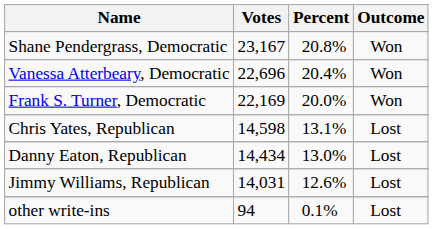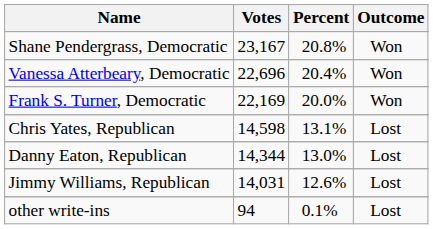 <table class="wikitable">
 <tr>
 <th>Name</th>
 <th>Votes</th>
 <th>Percent</th>
 <th>Outcome</th>
 </tr>
 <tr>
 </tr>
 <tr>
 <td>Shane Pendergrass, Democratic</td>
 <td>23,167</td>
 <td>  20.8%</td>
 <td>   Won</td>
 </tr>
 <tr>
 </tr>
 <tr>
 <td><a href='#'>Vanessa Atterbeary</a>, Democratic</td>
 <td>22,696</td>
 <td>  20.4%</td>
 <td>   Won</td>
 </tr>
 <tr>
 </tr>
 <tr>
 <td><a href='#'>Frank S. Turner</a>, Democratic</td>
 <td>22,169</td>
 <td>  20.0%</td>
 <td>   Won</td>
 </tr>
 <tr>
 </tr>
 <tr>
 <td>Chris Yates, Republican</td>
 <td>14,598</td>
 <td>  13.1%</td>
 <td>   Lost</td>
 </tr>
 <tr>
 </tr>
 <tr>
 <td>Danny Eaton, Republican</td>
-<td>14,434</td>
+<td>14,344</td>
 <td>  13.0%</td>
 <td>   Lost</td>
 </tr>
 <tr>
 </tr>
 <tr>
 <td>Jimmy Williams, Republican</td>
 <td>14,031</td>
 <td>  12.6%</td>
 <td>   Lost</td>
 </tr>
 <tr>
 </tr>
 <tr>
 <td>other write-ins</td>
 <td>94</td>
 <td>  0.1%</td>
 <td>   Lost</td>
 </tr>
 </table>
